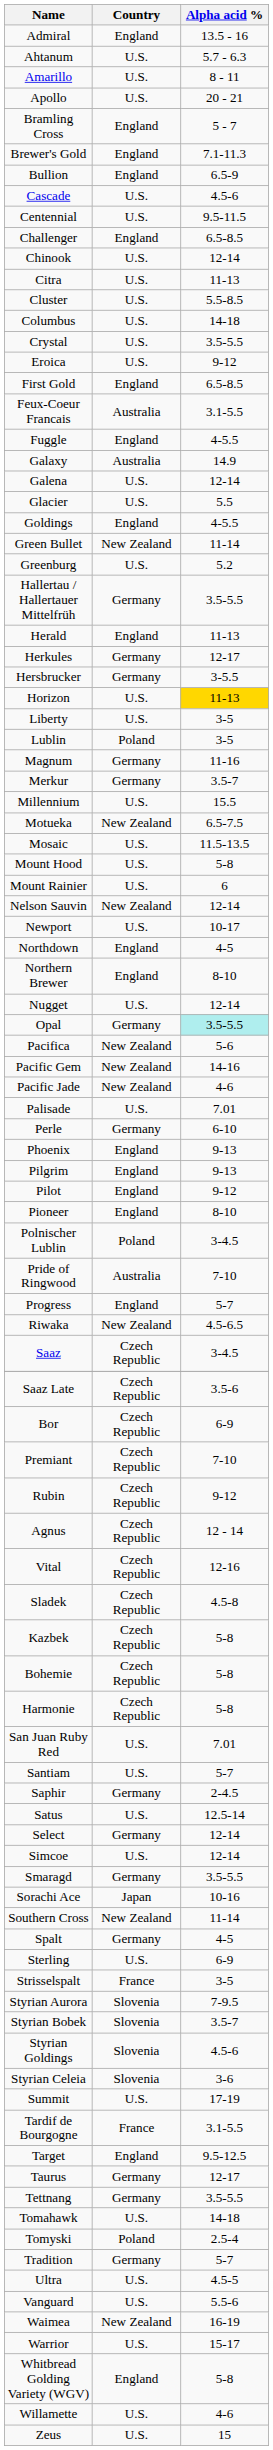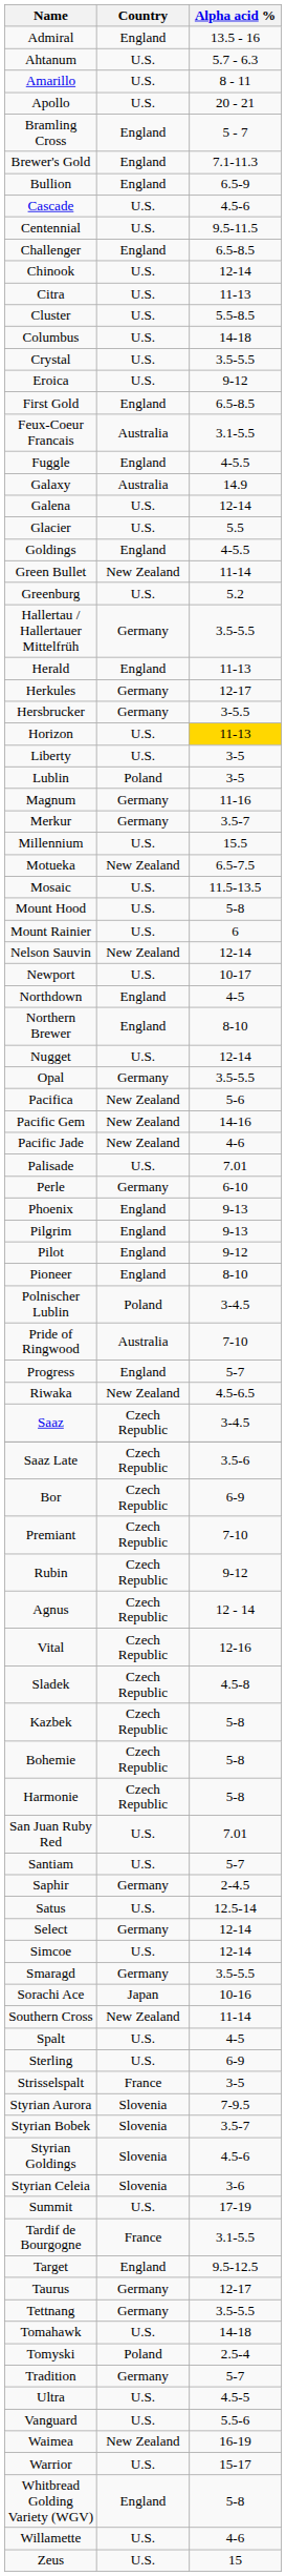 <table class="wikitable sortable">
 <tr>
 <th style="width:100px;">Name</th>
 <th style="width:100px;">Country</th>
 <th style="width:100px;" data-sort-type=number><a href='#'>Alpha acid</a> %</th>
 </tr>
 <tr style="text-align:center;">
 <td>Admiral</td>
 <td>England</td>
 <td>13.5 - 16</td>
 </tr>
 <tr style="text-align:center;">
 <td>Ahtanum</td>
 <td>U.S.</td>
 <td>5.7 - 6.3</td>
 </tr>
 <tr>
 <td style="text-align:center;"><a href='#'>Amarillo</a></td>
 <td style="text-align:center;">U.S.</td>
 <td style="text-align:center;">8 - 11</td>
 </tr>
 <tr style="text-align:center;">
 <td>Apollo</td>
 <td>U.S.</td>
 <td>20 - 21</td>
 </tr>
 <tr style="text-align:center;">
 <td>Bramling Cross</td>
 <td>England</td>
 <td>5 - 7</td>
 </tr>
 <tr style="text-align:center;">
 <td>Brewer's Gold</td>
 <td>England</td>
 <td>7.1-11.3</td>
 </tr>
 <tr style="text-align:center;">
 <td>Bullion</td>
 <td>England</td>
 <td>6.5-9</td>
 </tr>
 <tr>
 <td style="text-align:center;"><a href='#'>Cascade</a></td>
 <td style="text-align:center;">U.S.</td>
 <td style="text-align:center;">4.5-6</td>
 </tr>
 <tr style="text-align:center;">
 <td>Centennial</td>
 <td>U.S.</td>
 <td>9.5-11.5</td>
 </tr>
 <tr style="text-align:center;">
 <td>Challenger</td>
 <td>England</td>
 <td>6.5-8.5</td>
 </tr>
 <tr style="text-align:center;">
 <td>Chinook</td>
 <td>U.S.</td>
 <td>12-14</td>
 </tr>
 <tr style="text-align:center;">
 <td>Citra</td>
 <td>U.S.</td>
 <td>11-13</td>
 </tr>
 <tr style="text-align:center;">
 <td>Cluster</td>
 <td>U.S.</td>
 <td>5.5-8.5</td>
 </tr>
 <tr style="text-align:center;">
 <td>Columbus</td>
 <td>U.S.</td>
 <td>14-18</td>
 </tr>
 <tr style="text-align:center;">
 <td>Crystal</td>
 <td>U.S.</td>
 <td>3.5-5.5</td>
 </tr>
 <tr style="text-align:center;">
 <td>Eroica</td>
 <td>U.S.</td>
 <td>9-12</td>
 </tr>
 <tr style="text-align:center;">
 <td>First Gold</td>
 <td>England</td>
 <td>6.5-8.5</td>
 </tr>
 <tr style="text-align:center;">
 <td>Feux-Coeur Francais</td>
 <td>Australia</td>
 <td>3.1-5.5</td>
 </tr>
 <tr style="text-align:center;">
 <td>Fuggle</td>
 <td>England</td>
 <td>4-5.5</td>
 </tr>
 <tr style="text-align:center;">
 <td>Galaxy</td>
 <td>Australia</td>
 <td>14.9</td>
 </tr>
 <tr style="text-align:center;">
 <td>Galena</td>
 <td>U.S.</td>
 <td>12-14</td>
 </tr>
 <tr style="text-align:center;">
 <td>Glacier</td>
 <td>U.S.</td>
 <td>5.5</td>
 </tr>
 <tr style="text-align:center;">
 <td>Goldings</td>
 <td>England</td>
 <td>4-5.5</td>
 </tr>
 <tr style="text-align:center;">
 <td>Green Bullet</td>
 <td>New Zealand</td>
 <td>11-14</td>
 </tr>
 <tr style="text-align:center;">
 <td>Greenburg</td>
 <td>U.S.</td>
 <td>5.2</td>
 </tr>
 <tr style="text-align:center;">
 <td>Hallertau / Hallertauer Mittelfrüh</td>
 <td>Germany</td>
 <td>3.5-5.5</td>
 </tr>
 <tr style="text-align:center;">
 <td>Herald</td>
 <td>England</td>
 <td>11-13</td>
 </tr>
 <tr style="text-align:center;">
 <td>Herkules</td>
 <td>Germany</td>
 <td>12-17</td>
 </tr>
 <tr style="text-align:center;">
 <td>Hersbrucker</td>
 <td>Germany</td>
 <td>3-5.5</td>
 </tr>
 <tr style="text-align:center;">
 <td>Horizon</td>
 <td>U.S.</td>
 <td style="background: gold;">11-13</td>
 </tr>
 <tr style="text-align:center;">
 <td>Liberty</td>
 <td>U.S.</td>
 <td>3-5</td>
 </tr>
 <tr style="text-align:center;">
 <td>Lublin</td>
 <td>Poland</td>
 <td>3-5</td>
 </tr>
 <tr style="text-align:center;">
 <td>Magnum</td>
 <td>Germany</td>
 <td>11-16</td>
 </tr>
 <tr style="text-align:center;">
 <td>Merkur</td>
 <td>Germany</td>
 <td>3.5-7</td>
 </tr>
 <tr style="text-align:center;">
 <td>Millennium</td>
 <td>U.S.</td>
 <td>15.5</td>
 </tr>
 <tr style="text-align:center;">
 <td>Motueka</td>
 <td>New Zealand</td>
 <td>6.5-7.5</td>
 </tr>
 <tr style="text-align:center;">
 <td>Mosaic</td>
 <td>U.S.</td>
 <td>11.5-13.5</td>
 </tr>
 <tr style="text-align:center;">
 <td>Mount Hood</td>
 <td>U.S.</td>
 <td>5-8</td>
 </tr>
 <tr style="text-align:center;">
 <td>Mount Rainier</td>
 <td>U.S.</td>
 <td>6</td>
 </tr>
 <tr style="text-align:center;">
 <td>Nelson Sauvin</td>
 <td>New Zealand</td>
 <td>12-14</td>
 </tr>
 <tr style="text-align:center;">
 <td>Newport</td>
 <td>U.S.</td>
 <td>10-17</td>
 </tr>
 <tr style="text-align:center;">
 <td>Northdown</td>
 <td>England</td>
 <td>4-5</td>
 </tr>
 <tr style="text-align:center;">
 <td>Northern Brewer</td>
 <td>England</td>
 <td>8-10</td>
 </tr>
 <tr style="text-align:center;">
 <td>Nugget</td>
 <td>U.S.</td>
 <td>12-14</td>
 </tr>
 <tr style="text-align:center;">
 <td>Opal</td>
 <td>Germany</td>
-<td style="background: paleturquoise;">3.5-5.5</td>
+<td>3.5-5.5</td>
 </tr>
 <tr style="text-align:center;">
 <td>Pacifica</td>
 <td>New Zealand</td>
 <td>5-6</td>
 </tr>
 <tr style="text-align:center;">
 <td>Pacific Gem</td>
 <td>New Zealand</td>
 <td>14-16</td>
 </tr>
 <tr style="text-align:center;">
 <td>Pacific Jade</td>
 <td>New Zealand</td>
 <td>4-6</td>
 </tr>
 <tr style="text-align:center;">
 <td>Palisade</td>
 <td>U.S.</td>
 <td>7.01</td>
 </tr>
 <tr style="text-align:center;">
 <td>Perle</td>
 <td>Germany</td>
 <td>6-10</td>
 </tr>
 <tr style="text-align:center;">
 <td>Phoenix</td>
 <td>England</td>
 <td>9-13</td>
 </tr>
 <tr style="text-align:center;">
 <td>Pilgrim</td>
 <td>England</td>
 <td>9-13</td>
 </tr>
 <tr style="text-align:center;">
 <td>Pilot</td>
 <td>England</td>
 <td>9-12</td>
 </tr>
 <tr style="text-align:center;">
 <td>Pioneer</td>
 <td>England</td>
 <td>8-10</td>
 </tr>
 <tr style="text-align:center;">
 <td>Polnischer Lublin</td>
 <td>Poland</td>
 <td>3-4.5</td>
 </tr>
 <tr style="text-align:center;">
 <td>Pride of Ringwood</td>
 <td>Australia</td>
 <td>7-10</td>
 </tr>
 <tr style="text-align:center;">
 <td>Progress</td>
 <td>England</td>
 <td>5-7</td>
 </tr>
 <tr style="text-align:center;">
 <td>Riwaka</td>
 <td>New Zealand</td>
 <td>4.5-6.5</td>
 </tr>
 <tr>
 <td style="text-align:center;"><a href='#'>Saaz</a></td>
 <td style="text-align:center;">Czech Republic</td>
 <td style="text-align:center;">3-4.5</td>
 </tr>
 <tr style="text-align:center;">
 </tr>
 <tr style="text-align:center;">
 <td>Saaz Late</td>
 <td>Czech Republic</td>
 <td>3.5-6</td>
 </tr>
 <tr style="text-align:center;">
 <td>Bor</td>
 <td>Czech Republic</td>
 <td>6-9</td>
 </tr>
 <tr style="text-align:center;">
 <td>Premiant</td>
 <td>Czech Republic</td>
 <td>7-10</td>
 </tr>
 <tr style="text-align:center;">
 <td>Rubin</td>
 <td>Czech Republic</td>
 <td>9-12</td>
 </tr>
 <tr style="text-align:center;">
 <td>Agnus</td>
 <td>Czech Republic</td>
 <td>12 - 14</td>
 </tr>
 <tr style="text-align:center;">
 <td>Vital</td>
 <td>Czech Republic</td>
 <td>12-16</td>
 </tr>
 <tr style="text-align:center;">
 <td>Sladek</td>
 <td>Czech Republic</td>
 <td>4.5-8</td>
 </tr>
 <tr style="text-align:center;">
 <td>Kazbek</td>
 <td>Czech Republic</td>
 <td>5-8</td>
 </tr>
 <tr style="text-align:center;">
 <td>Bohemie</td>
 <td>Czech Republic</td>
 <td>5-8</td>
 </tr>
 <tr style="text-align:center;">
 <td>Harmonie</td>
 <td>Czech Republic</td>
 <td>5-8</td>
 </tr>
 <tr style="text-align:center;">
 <td>San Juan Ruby Red</td>
 <td>U.S.</td>
 <td>7.01</td>
 </tr>
 <tr style="text-align:center;">
 <td>Santiam</td>
 <td>U.S.</td>
 <td>5-7</td>
 </tr>
 <tr style="text-align:center;">
 <td>Saphir</td>
 <td>Germany</td>
 <td>2-4.5</td>
 </tr>
 <tr style="text-align:center;">
 <td>Satus</td>
 <td>U.S.</td>
 <td>12.5-14</td>
 </tr>
 <tr style="text-align:center;">
 <td>Select</td>
 <td>Germany</td>
 <td>12-14</td>
 </tr>
 <tr>
 <td style="text-align:center;">Simcoe</td>
 <td style="text-align:center;">U.S.</td>
 <td style="text-align:center;">12-14</td>
 </tr>
 <tr style="text-align:center;">
 <td>Smaragd</td>
 <td>Germany</td>
 <td>3.5-5.5</td>
 </tr>
 <tr style="text-align:center;">
 <td>Sorachi Ace</td>
 <td>Japan</td>
 <td>10-16</td>
 </tr>
 <tr style="text-align:center;">
 <td>Southern Cross</td>
 <td>New Zealand</td>
 <td>11-14</td>
 </tr>
 <tr style="text-align:center;">
 <td>Spalt</td>
-<td>Germany</td>
+<td>U.S.</td>
 <td>4-5</td>
 </tr>
 <tr style="text-align:center;">
 <td>Sterling</td>
 <td>U.S.</td>
 <td>6-9</td>
 </tr>
 <tr style="text-align:center;">
 <td>Strisselspalt</td>
 <td>France</td>
 <td>3-5</td>
 </tr>
 <tr style="text-align:center;">
 <td>Styrian Aurora</td>
 <td>Slovenia</td>
 <td>7-9.5</td>
 </tr>
 <tr style="text-align:center;">
 <td>Styrian Bobek</td>
 <td>Slovenia</td>
 <td>3.5-7</td>
 </tr>
 <tr style="text-align:center;">
 <td>Styrian Goldings</td>
 <td>Slovenia</td>
 <td>4.5-6</td>
 </tr>
 <tr style="text-align:center;">
 <td>Styrian Celeia</td>
 <td>Slovenia</td>
 <td>3-6</td>
 </tr>
 <tr style="text-align:center;">
 <td>Summit</td>
 <td>U.S.</td>
 <td>17-19</td>
 </tr>
 <tr style="text-align:center;">
 <td>Tardif de Bourgogne</td>
 <td>France</td>
 <td>3.1-5.5</td>
 </tr>
 <tr style="text-align:center;">
 <td>Target</td>
 <td>England</td>
 <td>9.5-12.5</td>
 </tr>
 <tr style="text-align:center;">
 <td>Taurus</td>
 <td>Germany</td>
 <td>12-17</td>
 </tr>
 <tr style="text-align:center;">
 <td>Tettnang</td>
 <td>Germany</td>
 <td>3.5-5.5</td>
 </tr>
 <tr style="text-align:center;">
 <td>Tomahawk</td>
 <td>U.S.</td>
 <td>14-18</td>
 </tr>
 <tr style="text-align:center;">
 <td>Tomyski</td>
 <td>Poland</td>
 <td>2.5-4</td>
 </tr>
 <tr style="text-align:center;">
 <td>Tradition</td>
 <td>Germany</td>
 <td>5-7</td>
 </tr>
 <tr style="text-align:center;">
 <td>Ultra</td>
 <td>U.S.</td>
 <td>4.5-5</td>
 </tr>
 <tr style="text-align:center;">
 <td>Vanguard</td>
 <td>U.S.</td>
 <td>5.5-6</td>
 </tr>
 <tr style="text-align:center;">
 <td>Waimea</td>
 <td>New Zealand</td>
 <td>16-19</td>
 </tr>
 <tr style="text-align:center;">
 <td>Warrior</td>
 <td>U.S.</td>
 <td>15-17</td>
 </tr>
 <tr style="text-align:center;">
 <td>Whitbread Golding Variety (WGV)</td>
 <td>England</td>
 <td>5-8</td>
 </tr>
 <tr style="text-align:center;">
 <td>Willamette</td>
 <td>U.S.</td>
 <td>4-6</td>
 </tr>
 <tr style="text-align:center;">
 <td>Zeus</td>
 <td>U.S.</td>
 <td>15</td>
 </tr>
 </table>
